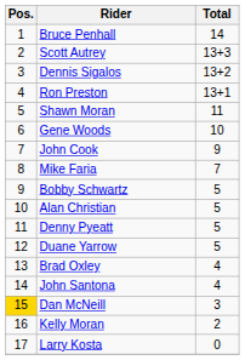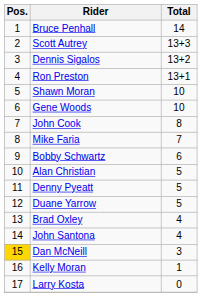 <table class=wikitable>
 <tr>
 <th width=25px>Pos.</th>
 <th width=200px>Rider</th>
 <th width=50px>Total</th>
 </tr>
 <tr align=center >
 <td>1</td>
 <td align=left><a href='#'>Bruce Penhall</a></td>
 <td>14</td>
 </tr>
 <tr align=center  >
 <td>2</td>
 <td align=left><a href='#'>Scott Autrey</a></td>
 <td>13+3</td>
 </tr>
 <tr align=center>
 <td>3</td>
 <td align=left><a href='#'>Dennis Sigalos</a></td>
 <td>13+2</td>
 </tr>
 <tr align=center>
 <td>4</td>
 <td align=left><a href='#'>Ron Preston</a></td>
 <td>13+1</td>
 </tr>
 <tr align=center>
 <td>5</td>
 <td align=left><a href='#'>Shawn Moran</a></td>
-<td>11</td>
+<td>10</td>
 </tr>
 <tr align=center>
 <td>6</td>
 <td align=left><a href='#'>Gene Woods</a></td>
 <td>10</td>
 </tr>
 <tr align=center>
 <td>7</td>
 <td align=left><a href='#'>John Cook</a></td>
-<td>9</td>
+<td>8</td>
 </tr>
 <tr align=center>
 <td>8</td>
 <td align=left><a href='#'>Mike Faria</a></td>
 <td>7</td>
 </tr>
 <tr align=center>
 <td>9</td>
 <td align=left><a href='#'>Bobby Schwartz</a></td>
-<td>5</td>
+<td>6</td>
 </tr>
 <tr align=center>
 <td>10</td>
 <td align=left><a href='#'>Alan Christian</a></td>
 <td>5</td>
 </tr>
 <tr align=center>
 <td>11</td>
 <td align=left><a href='#'>Denny Pyeatt</a></td>
 <td>5</td>
 </tr>
 <tr align=center>
 <td>12</td>
 <td align=left><a href='#'>Duane Yarrow</a></td>
 <td>5</td>
 </tr>
 <tr align=center>
 <td>13</td>
 <td align=left><a href='#'>Brad Oxley</a></td>
 <td>4</td>
 </tr>
 <tr align=center>
 <td>14</td>
 <td align=left><a href='#'>John Santona</a></td>
 <td>4</td>
 </tr>
 <tr align=center>
 <td style="background: gold;">15</td>
 <td align=left><a href='#'>Dan McNeill</a></td>
 <td>3</td>
 </tr>
 <tr align=center>
 <td>16</td>
 <td align=left><a href='#'>Kelly Moran</a></td>
-<td>2</td>
+<td>1</td>
 </tr>
 <tr align=center>
 <td>17</td>
 <td align=left><a href='#'>Larry Kosta</a></td>
 <td>0</td>
 </tr>
 <tr align=center>
 </tr>
 </table>
